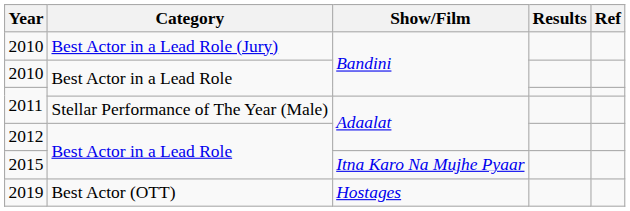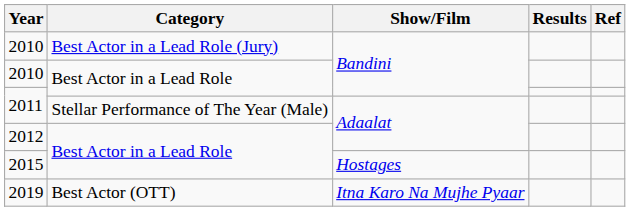 <table class="wikitable sortable">
 <tr>
 <th>Year</th>
 <th>Category</th>
 <th>Show/Film</th>
 <th>Results</th>
 <th>Ref</th>
 </tr>
 <tr>
 <td>2010</td>
 <td><a href='#'>Best Actor in a Lead Role (Jury)</a></td>
 <td rowspan="3"><a href='#'><em>Bandini</em></a></td>
 <td></td>
 <td></td>
 </tr>
 <tr>
 <td>2010</td>
 <td rowspan="2">Best Actor in a Lead Role</td>
 <td></td>
 <td></td>
 </tr>
 <tr>
 <td rowspan="2">2011</td>
 <td></td>
 <td></td>
 </tr>
 <tr>
 <td>Stellar Performance of The Year (Male)</td>
 <td rowspan="2"><em><a href='#'>Adaalat</a></em></td>
 <td></td>
 <td></td>
 </tr>
 <tr>
 <td>2012</td>
 <td rowspan="2"><a href='#'>Best Actor in a Lead Role</a></td>
 <td></td>
 <td></td>
 </tr>
 <tr>
 <td>2015</td>
-<td><em><a href='#'>Itna Karo Na Mujhe Pyaar</a></em></td>
+<td><a href='#'><em>Hostages</em></a></td>
 <td></td>
 <td></td>
 </tr>
 <tr>
 <td>2019</td>
 <td>Best Actor (OTT)</td>
-<td><a href='#'><em>Hostages</em></a></td>
+<td><em><a href='#'>Itna Karo Na Mujhe Pyaar</a></em></td>
 <td></td>
 <td></td>
 </tr>
 </table>
